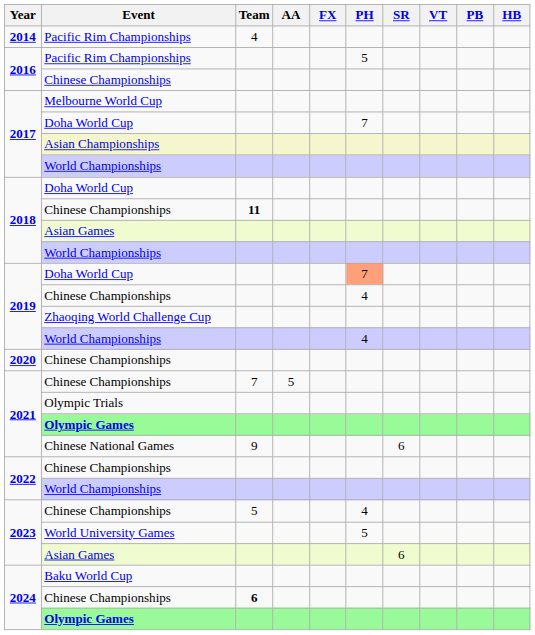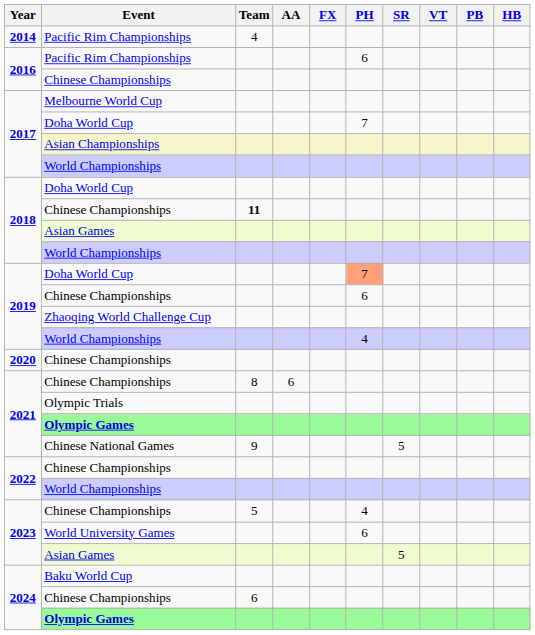 <table class="wikitable sortable" style="text-align:center; font-size:95%;">
 <tr>
 <th width=7% class=unsortable>Year</th>
 <th width=37% class=unsortable>Event</th>
 <th width=7% class=unsortable>Team</th>
 <th width=7% class=unsortable>AA</th>
 <th width=7% class=unsortable><a href='#'>FX</a></th>
 <th width=7% class=unsortable><a href='#'>PH</a></th>
 <th width=7% class=unsortable><a href='#'>SR</a></th>
 <th width=7% class=unsortable><a href='#'>VT</a></th>
 <th width=7% class=unsortable><a href='#'>PB</a></th>
 <th width=7% class=unsortable><a href='#'>HB</a></th>
 </tr>
 <tr>
 <td rowspan="1"><strong><a href='#'>2014</a></strong></td>
 <td align=left><a href='#'>Pacific Rim Championships</a></td>
 <td>4</td>
 <td></td>
 <td></td>
 <td></td>
 <td></td>
 <td></td>
 <td></td>
 <td></td>
 </tr>
 <tr>
 <td rowspan="2"><strong><a href='#'>2016</a></strong></td>
 <td align=left><a href='#'>Pacific Rim Championships</a></td>
 <td></td>
 <td></td>
 <td></td>
-<td>5</td>
+<td>6</td>
 <td></td>
 <td></td>
 <td></td>
 <td></td>
 </tr>
 <tr>
 <td align=left><a href='#'>Chinese Championships</a></td>
 <td></td>
 <td></td>
 <td></td>
 <td></td>
 <td></td>
 <td></td>
 <td></td>
 <td></td>
 </tr>
 <tr>
 <td rowspan="4"><strong><a href='#'>2017</a></strong></td>
 <td align=left><a href='#'>Melbourne World Cup</a></td>
 <td></td>
 <td></td>
 <td></td>
 <td></td>
 <td></td>
 <td></td>
 <td></td>
 <td></td>
 </tr>
 <tr>
 <td align=left><a href='#'>Doha World Cup</a></td>
 <td></td>
 <td></td>
 <td></td>
 <td>7</td>
 <td></td>
 <td></td>
 <td></td>
 <td></td>
 </tr>
 <tr bgcolor=#F5F6CE>
 <td align=left><a href='#'>Asian Championships</a></td>
 <td></td>
 <td></td>
 <td></td>
 <td></td>
 <td></td>
 <td></td>
 <td></td>
 <td></td>
 </tr>
 <tr bgcolor=#CCCCFF>
 <td align=left><a href='#'>World Championships</a></td>
 <td></td>
 <td></td>
 <td></td>
 <td></td>
 <td></td>
 <td></td>
 <td></td>
 <td></td>
 </tr>
 <tr>
 <td rowspan="4"><strong><a href='#'>2018</a></strong></td>
 <td align=left><a href='#'>Doha World Cup</a></td>
 <td></td>
 <td></td>
 <td></td>
 <td></td>
 <td></td>
 <td></td>
 <td></td>
 <td></td>
 </tr>
 <tr>
 <td align=left>Chinese Championships</td>
 <td><strong>11</strong></td>
 <td></td>
 <td></td>
 <td></td>
 <td></td>
 <td></td>
 <td></td>
 <td></td>
 </tr>
 <tr bgcolor=#f0fccf>
 <td align=left><a href='#'>Asian Games</a></td>
 <td></td>
 <td></td>
 <td></td>
 <td></td>
 <td></td>
 <td></td>
 <td></td>
 <td></td>
 </tr>
 <tr bgcolor=#CCCCFF>
 <td align=left><a href='#'>World Championships</a></td>
 <td></td>
 <td></td>
 <td></td>
 <td></td>
 <td></td>
 <td></td>
 <td></td>
 <td></td>
 </tr>
 <tr>
 <td rowspan="4"><strong><a href='#'>2019</a></strong></td>
 <td align=left><a href='#'>Doha World Cup</a></td>
 <td></td>
 <td></td>
 <td></td>
 <td style="background: lightsalmon;">7</td>
 <td></td>
 <td></td>
 <td></td>
 <td></td>
 </tr>
 <tr>
 <td align=left>Chinese Championships</td>
 <td></td>
 <td></td>
 <td></td>
-<td>4</td>
+<td>6</td>
 <td></td>
 <td></td>
 <td></td>
 <td></td>
 </tr>
 <tr>
 <td align=left><a href='#'>Zhaoqing World Challenge Cup</a></td>
 <td></td>
 <td></td>
 <td></td>
 <td></td>
 <td></td>
 <td></td>
 <td></td>
 <td></td>
 </tr>
 <tr bgcolor=#CCCCFF>
 <td align=left><a href='#'>World Championships</a></td>
 <td></td>
 <td></td>
 <td></td>
 <td>4</td>
 <td></td>
 <td></td>
 <td></td>
 <td></td>
 </tr>
 <tr>
 <td rowspan="1"><strong><a href='#'>2020</a></strong></td>
 <td align=left>Chinese Championships</td>
 <td></td>
 <td></td>
 <td></td>
 <td></td>
 <td></td>
 <td></td>
 <td></td>
 <td></td>
 </tr>
 <tr>
 <td rowspan="4"><strong><a href='#'>2021</a></strong></td>
 <td align=left>Chinese Championships</td>
-<td>7</td>
-<td>5</td>
+<td>8</td>
+<td>6</td>
 <td></td>
 <td></td>
 <td></td>
 <td></td>
 <td></td>
 <td></td>
 </tr>
 <tr>
 <td align=left>Olympic Trials</td>
 <td></td>
 <td></td>
 <td></td>
 <td></td>
 <td></td>
 <td></td>
 <td></td>
 <td></td>
 </tr>
 <tr bgcolor=98FB98>
 <td align=left><strong><a href='#'>Olympic Games</a></strong></td>
 <td></td>
 <td></td>
 <td></td>
 <td></td>
 <td></td>
 <td></td>
 <td></td>
 <td></td>
 </tr>
 <tr>
 <td align=left>Chinese National Games</td>
 <td>9</td>
 <td></td>
 <td></td>
 <td></td>
-<td>6</td>
+<td>5</td>
 <td></td>
 <td></td>
 <td></td>
 </tr>
 <tr>
 <td rowspan="2"><strong><a href='#'>2022</a></strong></td>
 <td align=left>Chinese Championships</td>
 <td></td>
 <td></td>
 <td></td>
 <td></td>
 <td></td>
 <td></td>
 <td></td>
 <td></td>
 </tr>
 <tr bgcolor=#CCCCFF>
 <td align=left><a href='#'>World Championships</a></td>
 <td></td>
 <td></td>
 <td></td>
 <td></td>
 <td></td>
 <td></td>
 <td></td>
 <td></td>
 </tr>
 <tr>
 <td rowspan="3"><strong><a href='#'>2023</a></strong></td>
 <td align=left>Chinese Championships</td>
 <td>5</td>
 <td></td>
 <td></td>
 <td>4</td>
 <td></td>
 <td></td>
 <td></td>
 <td></td>
 </tr>
 <tr>
 <td align=left><a href='#'>World University Games</a></td>
 <td></td>
 <td></td>
 <td></td>
-<td>5</td>
+<td>6</td>
 <td></td>
 <td></td>
 <td></td>
 <td></td>
 </tr>
 <tr bgcolor=#f0fccf>
 <td align=left><a href='#'>Asian Games</a></td>
 <td></td>
 <td></td>
 <td></td>
 <td></td>
-<td>6</td>
+<td>5</td>
 <td></td>
 <td></td>
 <td></td>
 </tr>
 <tr>
 <td rowspan="3"><strong><a href='#'>2024</a></strong></td>
 <td align=left><a href='#'>Baku World Cup</a></td>
 <td></td>
 <td></td>
 <td></td>
 <td></td>
 <td></td>
 <td></td>
 <td></td>
 <td></td>
 </tr>
 <tr>
 <td align=left>Chinese Championships</td>
-<td><strong>6</strong></td>
+<td>6</td>
 <td></td>
 <td></td>
 <td></td>
 <td></td>
 <td></td>
 <td></td>
 <td></td>
 </tr>
 <tr bgcolor=98FB98>
 <td align=left><strong><a href='#'>Olympic Games</a></strong></td>
 <td></td>
 <td></td>
 <td></td>
 <td></td>
 <td></td>
 <td></td>
 <td></td>
 <td></td>
 </tr>
 </table>
